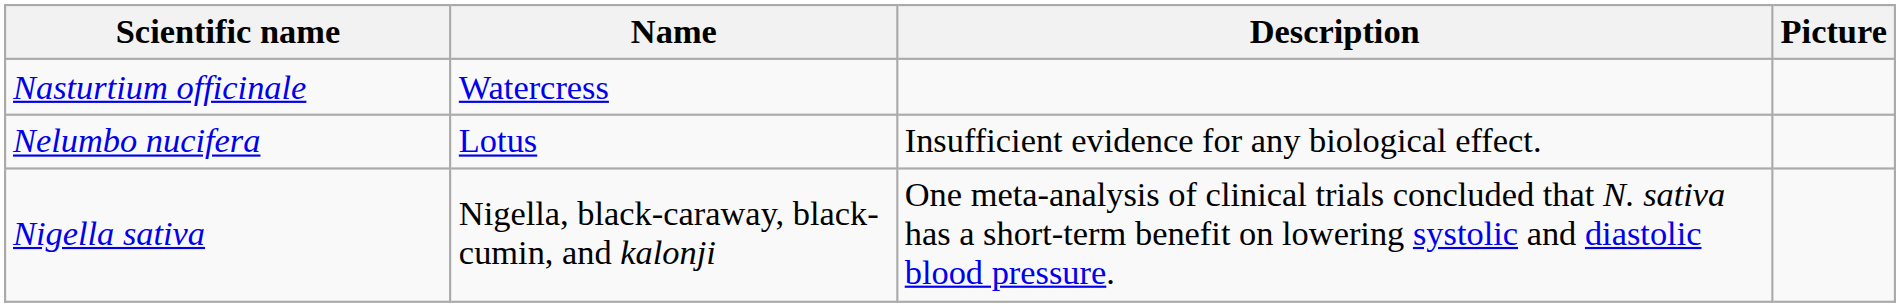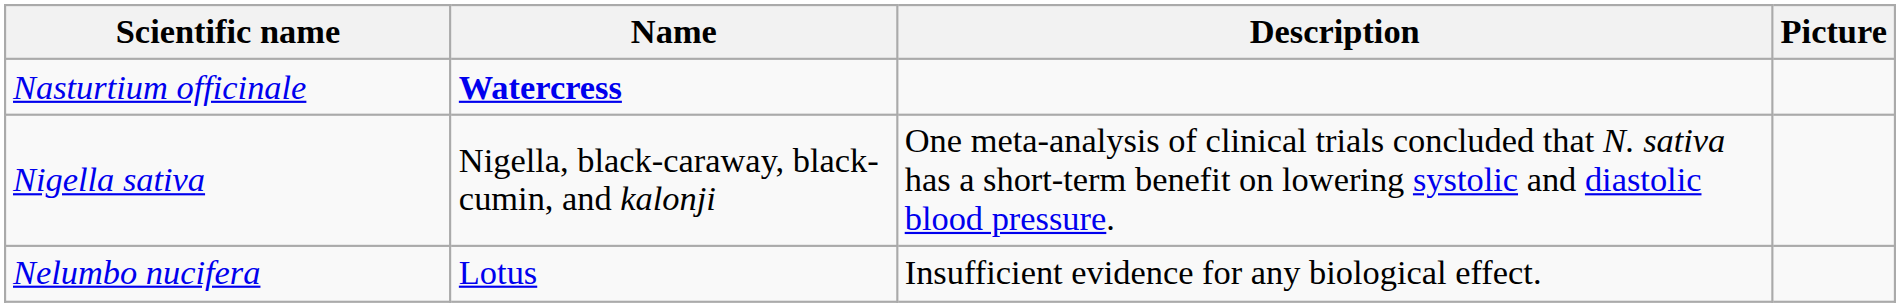 <table class="wikitable sortable">
 <tr>
 <th width=200px>Scientific name</th>
 <th width=200px>Name</th>
 <th width=400px>Description</th>
 <th>Picture</th>
 </tr>
 <tr>
 <td><em><a href='#'>Nasturtium officinale</a></em></td>
-<td><a href='#'>Watercress</a></td>
+<td><strong><a href='#'>Watercress</a></strong></td>
 <td></td>
+<td></td>
+</tr>
+<tr>
+<td><em><a href='#'>Nigella sativa</a></em></td>
+<td>Nigella, black-caraway, black-cumin, and <em>kalonji</em></td>
+<td>One meta-analysis of clinical trials concluded that <em>N. sativa</em> has a short-term benefit on lowering <a href='#'>systolic</a> and <a href='#'>diastolic blood pressure</a>.</td>
 <td></td>
 </tr>
 <tr>
 <td><em><a href='#'>Nelumbo nucifera</a></em></td>
 <td><a href='#'>Lotus</a></td>
 <td>Insufficient evidence for any biological effect.</td>
 <td></td>
 </tr>
-<tr>
-<td><em><a href='#'>Nigella sativa</a></em></td>
-<td>Nigella, black-caraway, black-cumin, and <em>kalonji</em></td>
-<td>One meta-analysis of clinical trials concluded that <em>N. sativa</em> has a short-term benefit on lowering <a href='#'>systolic</a> and <a href='#'>diastolic blood pressure</a>.</td>
-<td></td>
-</tr>
 </table>
